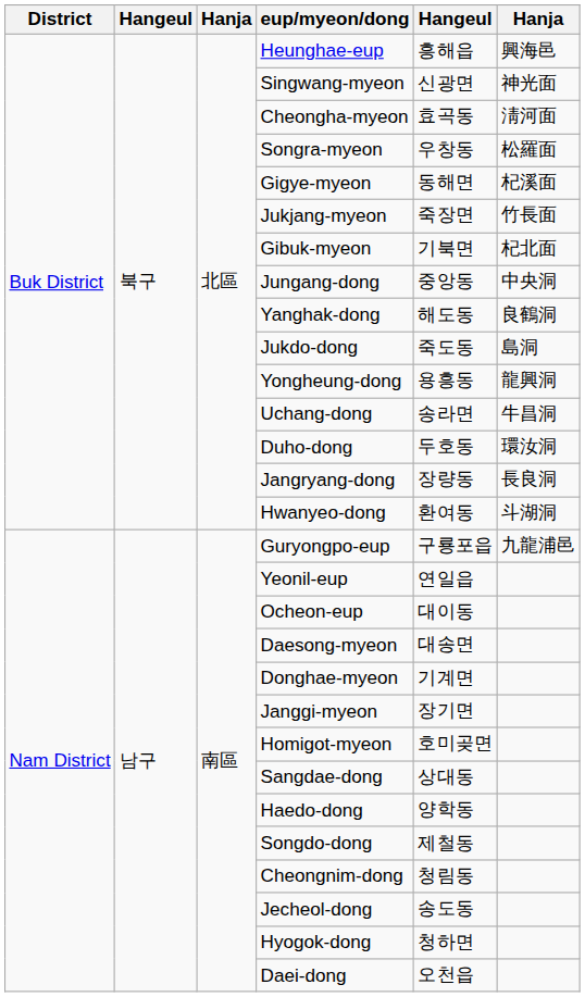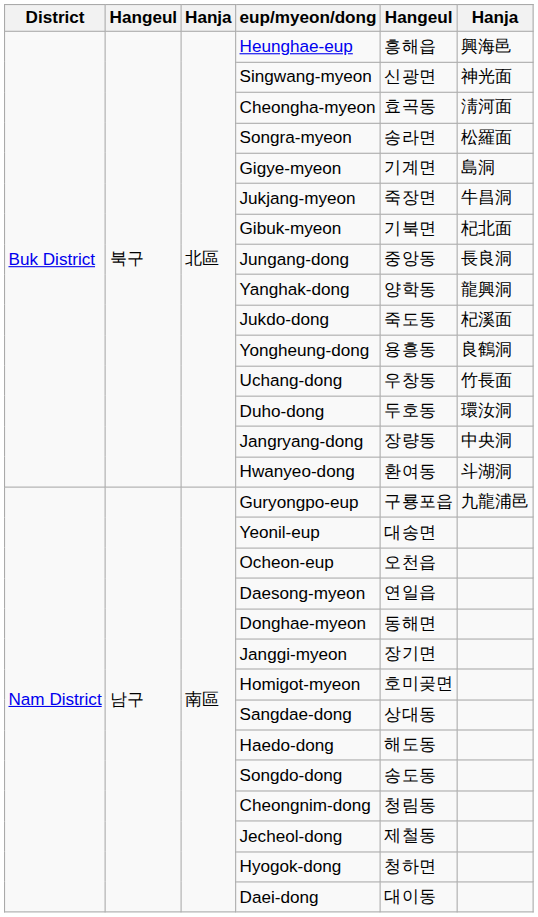 <table class="wikitable sortable">
 <tr>
 <th>District</th>
 <th>Hangeul</th>
 <th>Hanja</th>
 <th>eup/myeon/dong</th>
 <th>Hangeul</th>
 <th>Hanja</th>
 </tr>
 <tr>
 <td rowspan="15"><a href='#'>Buk District</a></td>
 <td rowspan="15">북구</td>
 <td rowspan="15">北區</td>
 <td><a href='#'>Heunghae-eup</a></td>
 <td>흥해읍</td>
 <td>興海邑</td>
 </tr>
 <tr>
 <td>Singwang-myeon</td>
 <td>신광면</td>
 <td>神光面</td>
 </tr>
 <tr>
 <td>Cheongha-myeon</td>
 <td>효곡동</td>
 <td>淸河面</td>
 </tr>
 <tr>
 <td>Songra-myeon</td>
-<td>우창동</td>
+<td>송라면</td>
 <td>松羅面</td>
 </tr>
 <tr>
 <td>Gigye-myeon</td>
-<td>동해면</td>
-<td>杞溪面</td>
+<td>기계면</td>
+<td>島洞</td>
 </tr>
 <tr>
 <td>Jukjang-myeon</td>
 <td>죽장면</td>
-<td>竹長面</td>
+<td>牛昌洞</td>
 </tr>
 <tr>
 <td>Gibuk-myeon</td>
 <td>기북면</td>
 <td>杞北面</td>
 </tr>
 <tr>
 <td>Jungang-dong</td>
 <td>중앙동</td>
-<td>中央洞</td>
+<td>長良洞</td>
 </tr>
 <tr>
 <td>Yanghak-dong</td>
-<td>해도동</td>
-<td>良鶴洞</td>
+<td>양학동</td>
+<td>龍興洞</td>
 </tr>
 <tr>
 <td>Jukdo-dong</td>
 <td>죽도동</td>
-<td>島洞</td>
+<td>杞溪面</td>
 </tr>
 <tr>
 <td>Yongheung-dong</td>
 <td>용흥동</td>
-<td>龍興洞</td>
+<td>良鶴洞</td>
 </tr>
 <tr>
 <td>Uchang-dong</td>
-<td>송라면</td>
-<td>牛昌洞</td>
+<td>우창동</td>
+<td>竹長面</td>
 </tr>
 <tr>
 <td>Duho-dong</td>
 <td>두호동</td>
 <td>環汝洞</td>
 </tr>
 <tr>
 <td>Jangryang-dong</td>
 <td>장량동</td>
-<td>長良洞</td>
+<td>中央洞</td>
 </tr>
 <tr>
 <td>Hwanyeo-dong</td>
 <td>환여동</td>
 <td>斗湖洞</td>
 </tr>
 <tr>
 <td rowspan="14"><a href='#'>Nam District</a></td>
 <td rowspan="14">남구</td>
 <td rowspan="14">南區</td>
 <td>Guryongpo-eup</td>
 <td>구룡포읍</td>
 <td>九龍浦邑</td>
 </tr>
 <tr>
 <td>Yeonil-eup</td>
+<td>대송면</td>
+<td></td>
+</tr>
+<tr>
+<td>Ocheon-eup</td>
+<td>오천읍</td>
+<td></td>
+</tr>
+<tr>
+<td>Daesong-myeon</td>
 <td>연일읍</td>
 <td></td>
 </tr>
 <tr>
-<td>Ocheon-eup</td>
-<td>대이동</td>
-<td></td>
-</tr>
-<tr>
-<td>Daesong-myeon</td>
-<td>대송면</td>
-<td></td>
-</tr>
-<tr>
 <td>Donghae-myeon</td>
-<td>기계면</td>
+<td>동해면</td>
 <td></td>
 </tr>
 <tr>
 <td>Janggi-myeon</td>
 <td>장기면</td>
 <td></td>
 </tr>
 <tr>
 <td>Homigot-myeon</td>
 <td>호미곶면</td>
 <td></td>
 </tr>
 <tr>
 <td>Sangdae-dong</td>
 <td>상대동</td>
 <td></td>
 </tr>
 <tr>
 <td>Haedo-dong</td>
-<td>양학동</td>
+<td>해도동</td>
 <td></td>
 </tr>
 <tr>
 <td>Songdo-dong</td>
-<td>제철동</td>
+<td>송도동</td>
 <td></td>
 </tr>
 <tr>
 <td>Cheongnim-dong</td>
 <td>청림동</td>
 <td></td>
 </tr>
 <tr>
 <td>Jecheol-dong</td>
-<td>송도동</td>
+<td>제철동</td>
 <td></td>
 </tr>
 <tr>
 <td>Hyogok-dong</td>
 <td>청하면</td>
 <td></td>
 </tr>
 <tr>
 <td>Daei-dong</td>
-<td>오천읍</td>
+<td>대이동</td>
 <td></td>
 </tr>
 </table>
